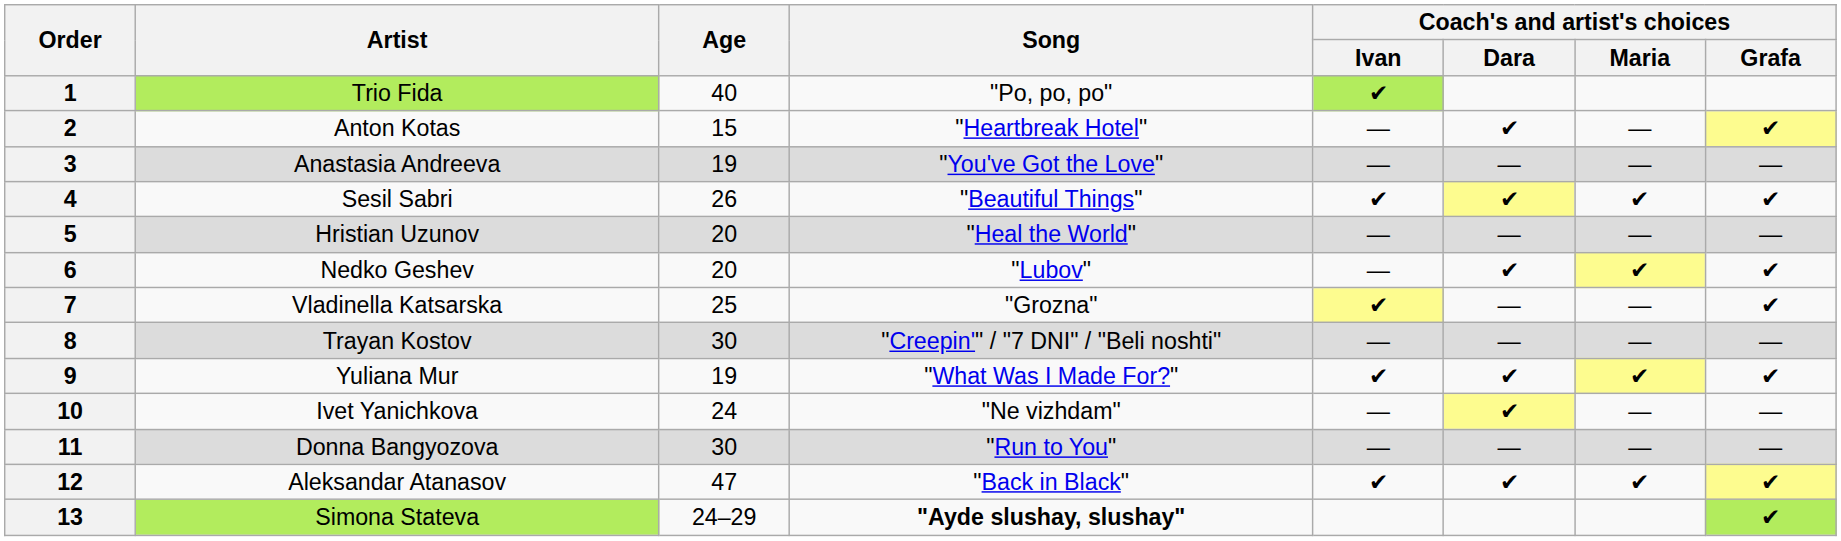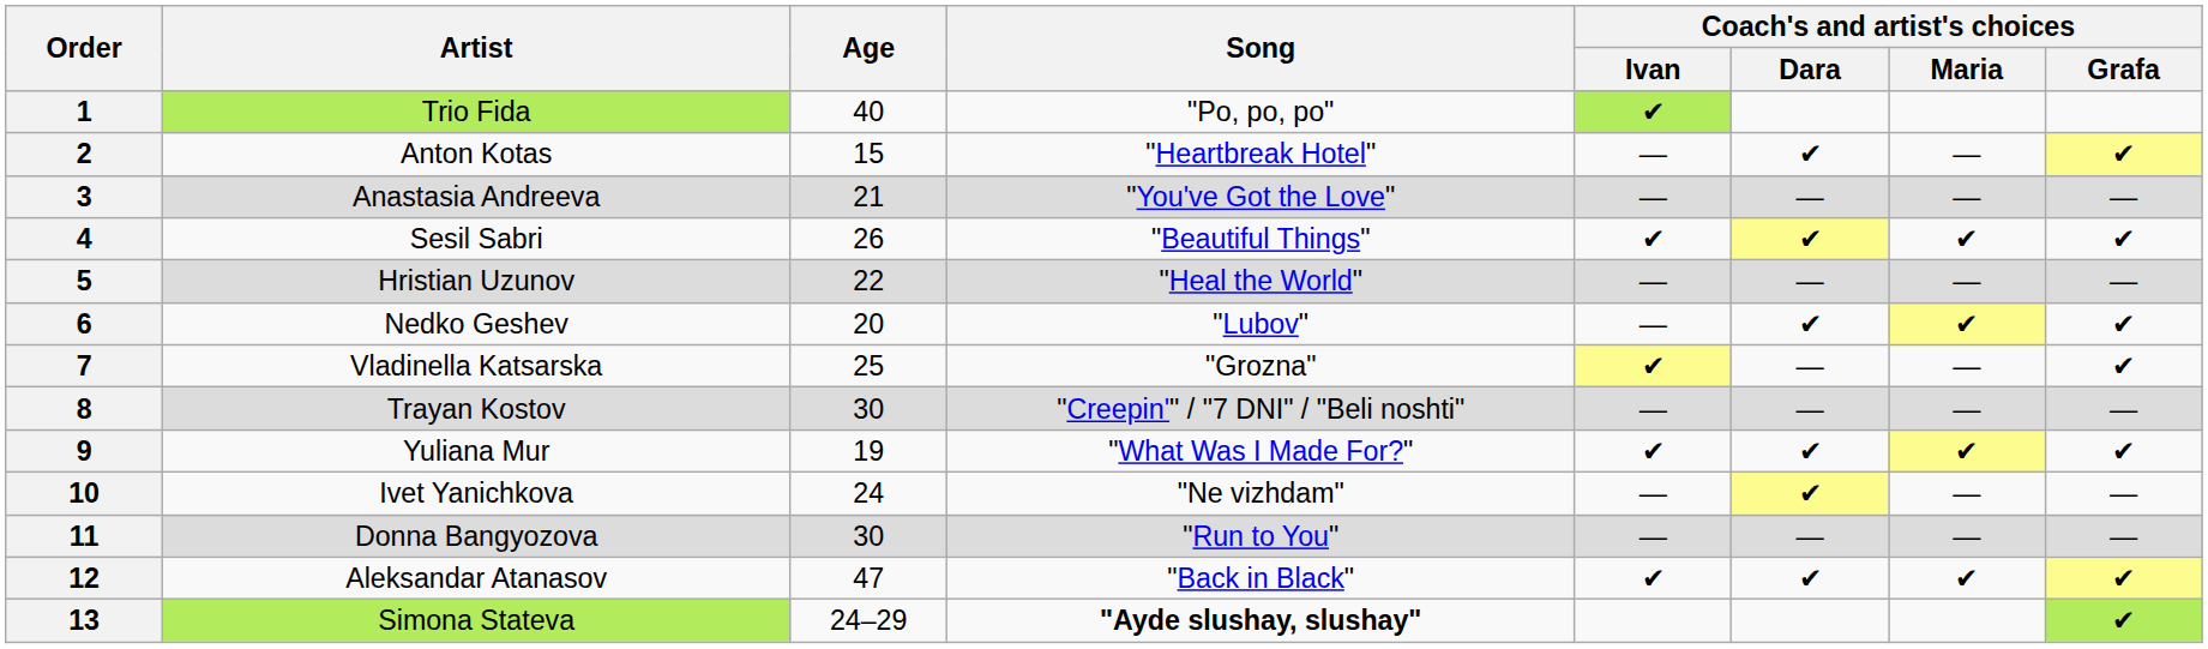 <table class="wikitable" style="text-align:center; line-height:17px; width:100%">
 <tr>
 <th rowspan="2" scope="col" style="width:06%">Order</th>
 <th rowspan="2" scope="col" style="width:24%">Artist</th>
 <th rowspan="2" scope="col" style="width:06%">Age</th>
 <th rowspan="2" scope="col" style="width:24%">Song</th>
 <th colspan="4" scope="col" style="width:24%">Coach's and artist's choices</th>
 </tr>
 <tr>
 <th style="width:06%">Ivan</th>
 <th style="width:06%">Dara</th>
 <th style="width:06%">Maria</th>
 <th style="width:06%">Grafa</th>
 </tr>
 <tr>
 <th>1</th>
 <td style="background:#B2EC5D">Trio Fida</td>
 <td>40</td>
 <td>"Po, po, po"</td>
 <td style="background:#B2EC5D">✔</td>
 <td> <strong></strong> </td>
 <td> <strong></strong> </td>
 <td> <strong></strong> </td>
 </tr>
 <tr>
 <th>2</th>
 <td>Anton Kotas</td>
 <td>15</td>
 <td>"<a href='#'>Heartbreak Hotel</a>"</td>
 <td>—</td>
 <td>✔</td>
 <td>—</td>
 <td style="background:#fdfc8f">✔</td>
 </tr>
 <tr bgcolor=#DCDCDC>
 <th>3</th>
 <td>Anastasia Andreeva</td>
-<td>19</td>
+<td>21</td>
 <td>"<a href='#'>You've Got the Love</a>"</td>
 <td>—</td>
 <td>—</td>
 <td>—</td>
 <td>—</td>
 </tr>
 <tr>
 <th>4</th>
 <td>Sesil Sabri</td>
 <td>26</td>
 <td>"<a href='#'>Beautiful Things</a>"</td>
 <td>✔</td>
 <td style="background:#fdfc8f">✔</td>
 <td>✔</td>
 <td>✔</td>
 </tr>
 <tr bgcolor=#DCDCDC>
 <th>5</th>
 <td>Hristian Uzunov</td>
-<td>20</td>
+<td>22</td>
 <td>"<a href='#'>Heal the World</a>"</td>
 <td>—</td>
 <td>—</td>
 <td>—</td>
 <td>—</td>
 </tr>
 <tr>
 <th>6</th>
 <td>Nedko Geshev</td>
 <td>20</td>
 <td>"<a href='#'>Lubov</a>"</td>
 <td>—</td>
 <td>✔</td>
 <td style="background:#fdfc8f">✔</td>
 <td>✔</td>
 </tr>
 <tr>
 <th>7</th>
 <td>Vladinella Katsarska</td>
 <td>25</td>
 <td>"Grozna"</td>
 <td style="background:#fdfc8f">✔</td>
 <td>—</td>
 <td>—</td>
 <td>✔</td>
 </tr>
 <tr bgcolor=#DCDCDC>
 <th>8</th>
 <td>Trayan Kostov</td>
 <td>30</td>
 <td>"<a href='#'>Creepin'</a>" / "7 DNI" / "Beli noshti"</td>
 <td>—</td>
 <td>—</td>
 <td>—</td>
 <td>—</td>
 </tr>
 <tr>
 <th>9</th>
 <td>Yuliana Mur</td>
 <td>19</td>
 <td>"<a href='#'>What Was I Made For?</a>"</td>
 <td>✔</td>
 <td>✔</td>
 <td style="background:#fdfc8f">✔</td>
 <td>✔</td>
 </tr>
 <tr>
 <th>10</th>
 <td>Ivet Yanichkova</td>
 <td>24</td>
 <td>"Ne vizhdam"</td>
 <td>—</td>
 <td style="background:#fdfc8f">✔</td>
 <td>—</td>
 <td>—</td>
 </tr>
 <tr bgcolor=#DCDCDC>
 <th>11</th>
 <td>Donna Bangyozova</td>
 <td>30</td>
 <td>"<a href='#'>Run to You</a>"</td>
 <td>—</td>
 <td>—</td>
 <td>—</td>
 <td>—</td>
 </tr>
 <tr>
 <th>12</th>
 <td>Aleksandar Atanasov</td>
 <td>47</td>
 <td>"<a href='#'>Back in Black</a>"</td>
 <td>✔</td>
 <td>✔</td>
 <td>✔</td>
 <td style="background:#fdfc8f">✔</td>
 </tr>
 <tr>
 <th>13</th>
 <td style="background:#B2EC5D">Simona Stateva</td>
 <td>24–29</td>
 <td><strong>"Ayde slushay, slushay"</strong></td>
 <td> <strong></strong> </td>
 <td> <strong></strong> </td>
 <td> <strong></strong> </td>
 <td style="background:#B2EC5D">✔</td>
 </tr>
 </table>
